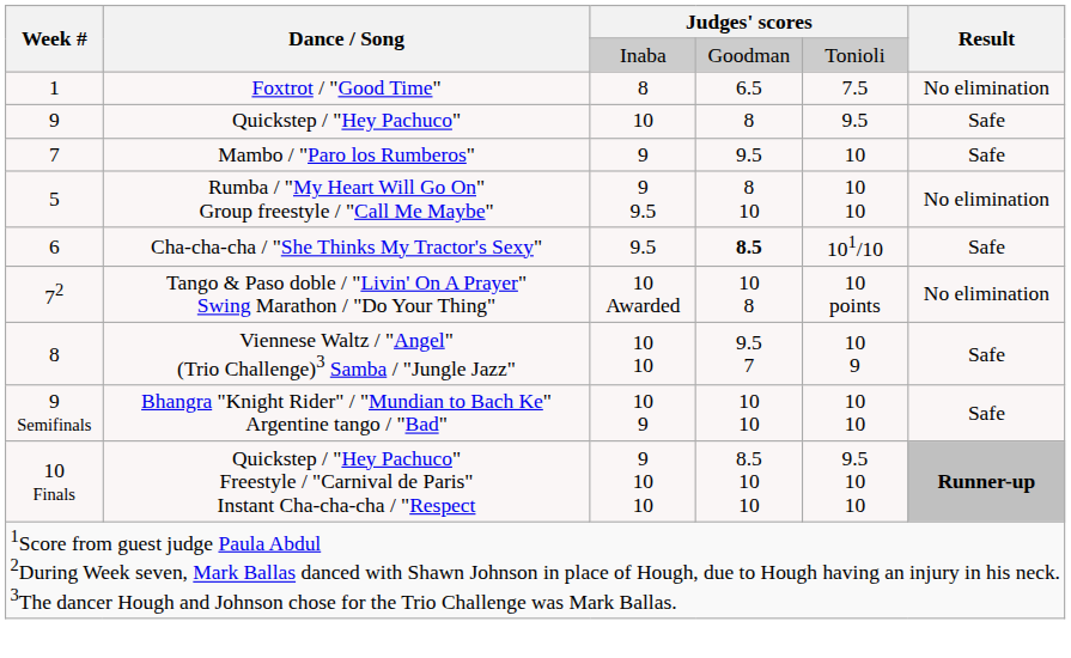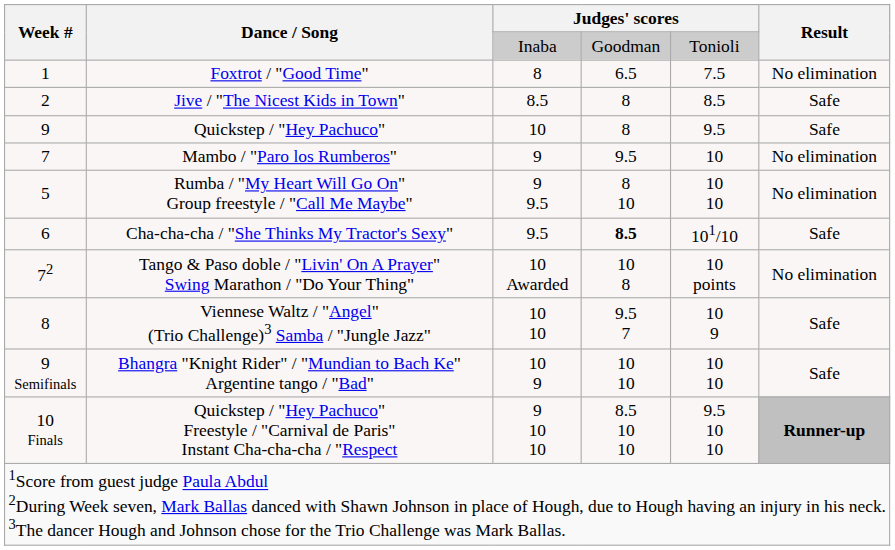 <table class="wikitable collapsible collapsed">
 <tr style="text-align: center; background:#ccc;">
 <th rowspan="2">Week #</th>
 <th rowspan="2">Dance / Song</th>
 <th colspan="3">Judges' scores</th>
 <th rowspan="2">Result</th>
 </tr>
 <tr style="text-align: center; background:#ccc;">
 <td style="width:10%; ">Inaba</td>
 <td style="width:10%; ">Goodman</td>
 <td style="width:10%; ">Tonioli</td>
 </tr>
 <tr style="text-align:center; background:#faf6f6;">
 <td>1</td>
 <td><a href='#'>Foxtrot</a> / "<a href='#'>Good Time</a>"</td>
 <td>8</td>
 <td>6.5</td>
 <td>7.5</td>
 <td>No elimination</td>
 </tr>
 <tr style="text-align: center; background:#faf6f6;">
+<td>2</td>
+<td><a href='#'>Jive</a> / "<a href='#'>The Nicest Kids in Town</a>"</td>
+<td>8.5</td>
+<td>8</td>
+<td>8.5</td>
+<td>Safe</td>
+</tr>
+<tr style="text-align: center; background:#faf6f6;">
 <td>9</td>
 <td>Quickstep / "<a href='#'>Hey Pachuco</a>"</td>
 <td>10</td>
 <td>8</td>
 <td>9.5</td>
 <td>Safe</td>
 </tr>
 <tr style="text-align: center; background:#faf6f6;">
 <td>7</td>
 <td>Mambo / "<a href='#'>Paro los Rumberos</a>"</td>
 <td>9</td>
 <td>9.5</td>
 <td>10</td>
-<td>Safe</td>
+<td>No elimination</td>
 </tr>
 <tr style="text-align: center; background:#faf6f6;">
 <td>5</td>
 <td>Rumba / "<a href='#'>My Heart Will Go On</a>"<br>Group freestyle / "<a href='#'>Call Me Maybe</a>"</td>
 <td>9<br>9.5</td>
 <td>8<br>10</td>
 <td>10<br>10</td>
 <td>No elimination</td>
 </tr>
 <tr style="text-align: center; background:#faf6f6;">
 <td>6</td>
 <td>Cha-cha-cha / "<a href='#'>She Thinks My Tractor's Sexy</a>"</td>
 <td>9.5</td>
 <td><strong>8.5</strong></td>
 <td>10<sup>1</sup>/10</td>
 <td>Safe</td>
 </tr>
 <tr style="text-align: center; background:#faf6f6;">
 <td>7<sup>2</sup></td>
 <td>Tango & Paso doble / "<a href='#'>Livin' On A Prayer</a>"<br><a href='#'>Swing</a> Marathon / "Do Your Thing"</td>
 <td>10<br>Awarded</td>
 <td>10<br>8</td>
 <td>10<br>points</td>
 <td>No elimination</td>
 </tr>
 <tr style="text-align: center; background:#faf6f6;">
 <td>8</td>
 <td>Viennese Waltz / "<a href='#'>Angel</a>"<br>(Trio Challenge)<sup>3</sup> <a href='#'>Samba</a> / "Jungle Jazz"</td>
 <td>10<br>10</td>
 <td>9.5<br>7</td>
 <td>10<br>9</td>
 <td>Safe</td>
 </tr>
 <tr style="text-align: center; background:#faf6f6;">
 <td>9<br><small>Semifinals</small></td>
 <td><a href='#'>Bhangra</a> "Knight Rider" / "<a href='#'>Mundian to Bach Ke</a>"<br>Argentine tango / "<a href='#'>Bad</a>"</td>
 <td>10<br>9</td>
 <td>10<br>10</td>
 <td>10<br>10</td>
 <td>Safe</td>
 </tr>
 <tr style="text-align: center; background:#faf6f6;">
 <td>10<br><small>Finals</small></td>
 <td>Quickstep / "<a href='#'>Hey Pachuco</a>"<br>Freestyle / "Carnival de Paris"<br>Instant Cha-cha-cha / "<a href='#'>Respect</a></td>
 <td>9<br>10<br>10</td>
 <td>8.5<br>10<br>10</td>
 <td>9.5<br>10<br>10</td>
 <th style="background:silver;">Runner-up</th>
 </tr>
 <tr>
 <td colspan="6" style="background:faf6f6; text-align:left;"><sup>1</sup>Score from guest judge <a href='#'>Paula Abdul</a><br><sup>2</sup>During Week seven, <a href='#'>Mark Ballas</a> danced with Shawn Johnson in place of Hough, due to Hough having an injury in his neck.<br><sup>3</sup>The dancer Hough and Johnson chose for the Trio Challenge was Mark Ballas.</td>
 </tr>
 </table>
